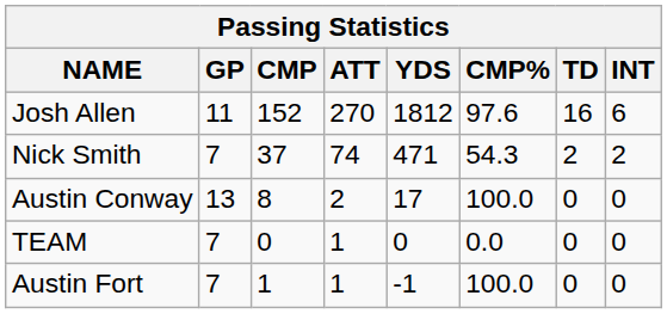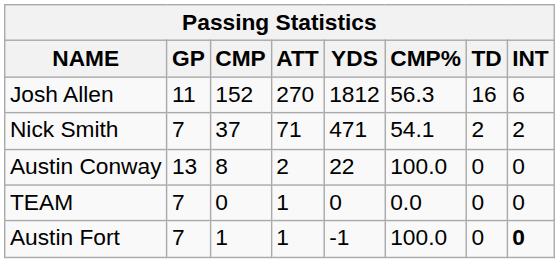 <table class="wikitable sortable collapsible collapsed">
 <tr>
 <th colspan="10">Passing Statistics</th>
 </tr>
 <tr>
 <th>NAME</th>
 <th>GP</th>
 <th>CMP</th>
 <th>ATT</th>
 <th>YDS</th>
 <th>CMP%</th>
 <th>TD</th>
 <th>INT</th>
 </tr>
 <tr>
 <td>Josh Allen</td>
 <td>11</td>
 <td>152</td>
 <td>270</td>
 <td>1812</td>
-<td>97.6</td>
+<td>56.3</td>
 <td>16</td>
 <td>6</td>
 </tr>
 <tr>
 <td>Nick Smith</td>
 <td>7</td>
 <td>37</td>
-<td>74</td>
+<td>71</td>
 <td>471</td>
-<td>54.3</td>
+<td>54.1</td>
 <td>2</td>
 <td>2</td>
 </tr>
 <tr>
 <td>Austin Conway</td>
 <td>13</td>
 <td>8</td>
 <td>2</td>
-<td>17</td>
+<td>22</td>
 <td>100.0</td>
 <td>0</td>
 <td>0</td>
 </tr>
 <tr>
 <td>TEAM</td>
 <td>7</td>
 <td>0</td>
 <td>1</td>
 <td>0</td>
 <td>0.0</td>
 <td>0</td>
 <td>0</td>
 </tr>
 <tr>
 <td>Austin Fort</td>
 <td>7</td>
 <td>1</td>
 <td>1</td>
 <td>-1</td>
 <td>100.0</td>
 <td>0</td>
-<td>0</td>
+<td><strong>0</strong></td>
 </tr>
 </table>
